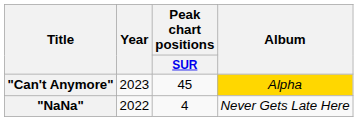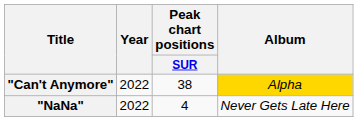 <table class="wikitable plainrowheaders" style="text-align:center;">
 <tr>
 <th scope="col" rowspan="2">Title</th>
 <th scope="col" rowspan="2">Year</th>
 <th scope="col" colspan="1">Peak chart positions</th>
 <th scope="col" rowspan="2">Album</th>
 </tr>
 <tr>
 <th scope="col" style="width:2.5em;font-size:90%;"><a href='#'>SUR</a><br></th>
 </tr>
 <tr>
 <th scope="row">"Can't Anymore"</th>
-<td>2023</td>
-<td>45</td>
+<td>2022</td>
+<td>38</td>
 <td style="background: gold;"><em>Alpha</em></td>
 </tr>
 <tr>
 <th scope="row">"NaNa"</th>
 <td>2022</td>
 <td>4</td>
 <td><em>Never Gets Late Here</em></td>
 </tr>
 </table>
